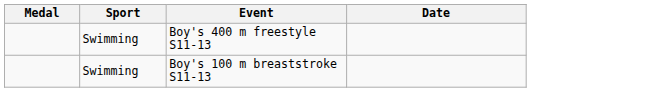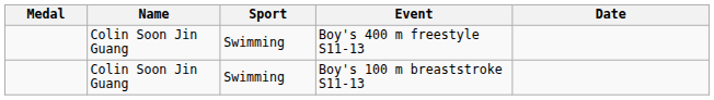 <table class="wikitable sortable" style="font-size:95%">
 <tr>
 <th style="width:6em">Medal</th>
+<th style="width:10em">Name</th>
 <th style="width:7em">Sport</th>
 <th style="width:15em">Event</th>
 <th style="width:15em">Date</th>
 </tr>
 <tr>
 <td></td>
+<td>Colin Soon Jin Guang</td>
 <td>Swimming</td>
 <td>Boy's 400 m freestyle S11-13</td>
 <td></td>
 </tr>
 <tr>
 <td></td>
+<td>Colin Soon Jin Guang</td>
 <td>Swimming</td>
 <td>Boy's 100 m breaststroke S11-13</td>
 <td></td>
 </tr>
 </table>
